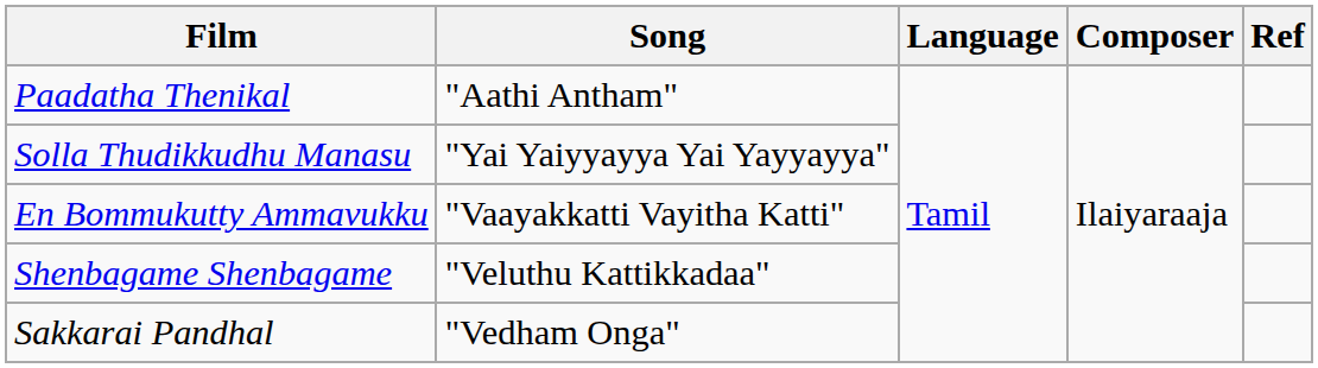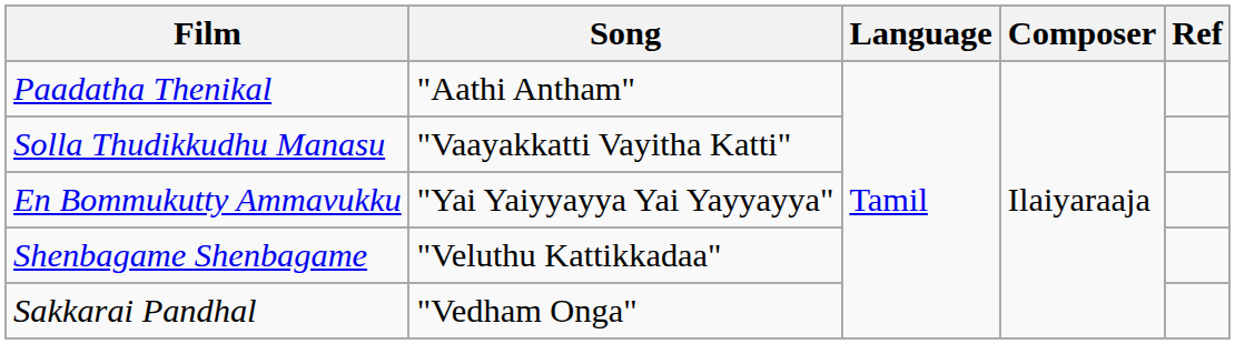 <table class="wikitable sortable" style="font-size:95%;">
 <tr>
 <th>Film</th>
 <th>Song</th>
 <th>Language</th>
 <th>Composer</th>
 <th>Ref</th>
 </tr>
 <tr>
 <td><em><a href='#'>Paadatha Thenikal</a></em></td>
 <td>"Aathi Antham"</td>
 <td rowspan="5"><a href='#'>Tamil</a></td>
 <td rowspan="5">Ilaiyaraaja</td>
 <td></td>
 </tr>
 <tr>
 <td><em><a href='#'>Solla Thudikkudhu Manasu</a></em></td>
-<td>"Yai Yaiyyayya Yai Yayyayya"</td>
+<td>"Vaayakkatti Vayitha Katti"</td>
 <td></td>
 </tr>
 <tr>
 <td><em><a href='#'>En Bommukutty Ammavukku</a></em></td>
-<td>"Vaayakkatti Vayitha Katti"</td>
+<td>"Yai Yaiyyayya Yai Yayyayya"</td>
 <td></td>
 </tr>
 <tr>
 <td><em><a href='#'>Shenbagame Shenbagame</a></em></td>
 <td>"Veluthu Kattikkadaa"</td>
 <td></td>
 </tr>
 <tr>
 <td><em>Sakkarai Pandhal</em></td>
 <td>"Vedham Onga"</td>
 <td></td>
 </tr>
 </table>
